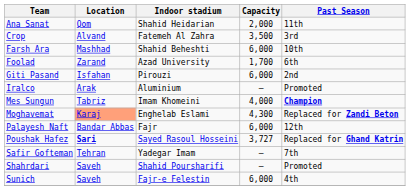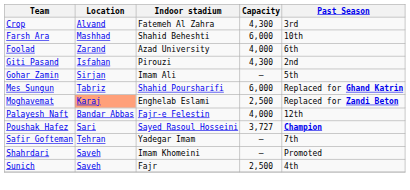 <table class="wikitable sortable">
 <tr>
 <th>Team</th>
 <th>Location</th>
 <th>Indoor stadium</th>
 <th>Capacity</th>
 <th><a href='#'>Past Season</a></th>
 </tr>
 <tr>
-<td><a href='#'>Ana Sanat</a></td>
-<td><a href='#'>Qom</a></td>
-<td>Shahid Heidarian</td>
-<td align="center">2,000</td>
-<td>11th</td>
-</tr>
-<tr>
 <td><a href='#'>Crop</a></td>
 <td><a href='#'>Alvand</a></td>
 <td>Fatemeh Al Zahra</td>
-<td align="center">3,500</td>
+<td align="center">4,300</td>
 <td>3rd</td>
 </tr>
 <tr>
 <td><a href='#'>Farsh Ara</a></td>
 <td><a href='#'>Mashhad</a></td>
 <td>Shahid Beheshti</td>
 <td align="center">6,000</td>
 <td>10th</td>
 </tr>
 <tr>
 <td><a href='#'>Foolad</a></td>
 <td><a href='#'>Zarand</a></td>
 <td>Azad University</td>
-<td align="center">1,700</td>
+<td align="center">4,000</td>
 <td>6th</td>
 </tr>
 <tr>
 <td><a href='#'>Giti Pasand</a></td>
 <td><a href='#'>Isfahan</a></td>
 <td>Pirouzi</td>
-<td align="center">6,000</td>
+<td align="center">4,300</td>
 <td>2nd</td>
 </tr>
 <tr>
-<td><a href='#'>Iralco</a></td>
-<td><a href='#'>Arak</a></td>
-<td>Aluminium</td>
+<td><a href='#'>Gohar Zamin</a></td>
+<td><a href='#'>Sirjan</a></td>
+<td>Imam Ali</td>
 <td align="center">–</td>
-<td>Promoted</td>
+<td>5th</td>
 </tr>
 <tr>
 <td><a href='#'>Mes Sungun</a></td>
 <td><a href='#'>Tabriz</a></td>
-<td>Imam Khomeini</td>
-<td align="center">4,000</td>
-<td><strong><a href='#'>Champion</a></strong></td>
+<td><a href='#'>Shahid Poursharifi</a></td>
+<td align="center">6,000</td>
+<td>Replaced for <strong><a href='#'>Ghand Katrin</a></strong></td>
 </tr>
 <tr>
 <td><a href='#'>Moghavemat</a></td>
 <td style="background: lightsalmon;"><a href='#'>Karaj</a></td>
 <td>Enghelab Eslami</td>
-<td align="center">4,300</td>
+<td align="center">2,500</td>
 <td>Replaced for <strong><a href='#'>Zandi Beton</a></strong></td>
 </tr>
 <tr>
 <td><a href='#'>Palayesh Naft</a></td>
 <td><a href='#'>Bandar Abbas</a></td>
-<td>Fajr</td>
-<td align="center">6,000</td>
+<td><a href='#'>Fajr-e Felestin</a></td>
+<td align="center">4,000</td>
 <td>12th</td>
 </tr>
 <tr>
 <td><a href='#'>Poushak Hafez</a></td>
-<td><strong><a href='#'>Sari</a></strong></td>
+<td><a href='#'>Sari</a></td>
 <td><a href='#'>Sayed Rasoul Hosseini</a></td>
 <td align="center">3,727</td>
-<td>Replaced for <strong><a href='#'>Ghand Katrin</a></strong></td>
+<td><strong><a href='#'>Champion</a></strong></td>
 </tr>
 <tr>
 <td><a href='#'>Safir Gofteman</a></td>
 <td><a href='#'>Tehran</a></td>
 <td>Yadegar Imam</td>
 <td align="center">–</td>
 <td>7th</td>
 </tr>
 <tr>
 <td><a href='#'>Shahrdari</a></td>
 <td><a href='#'>Saveh</a></td>
-<td><a href='#'>Shahid Poursharifi</a></td>
+<td>Imam Khomeini</td>
 <td align="center">–</td>
 <td>Promoted</td>
 </tr>
 <tr>
 <td><a href='#'>Sunich</a></td>
 <td><a href='#'>Saveh</a></td>
-<td><a href='#'>Fajr-e Felestin</a></td>
-<td align="center">6,000</td>
+<td>Fajr</td>
+<td align="center">2,500</td>
 <td>4th</td>
 </tr>
 <tr>
 </tr>
 </table>
